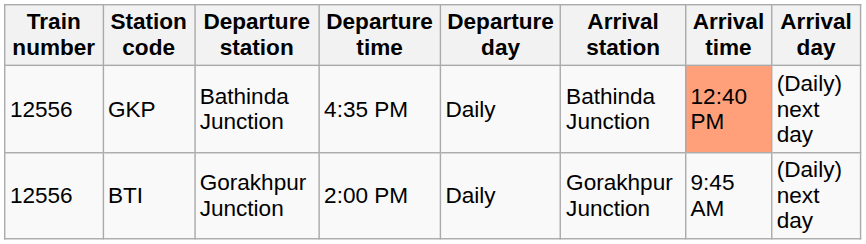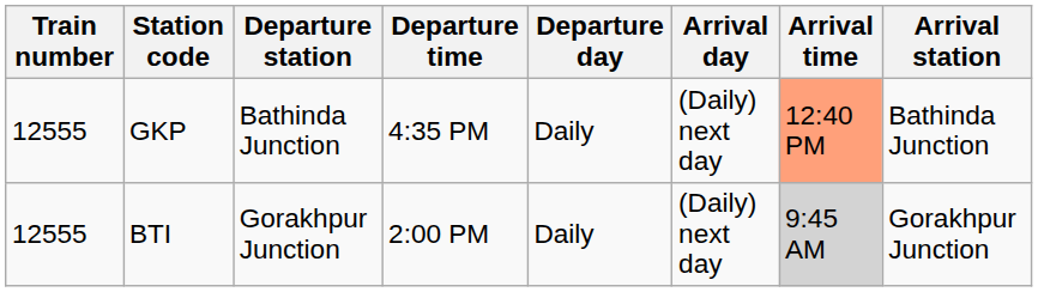 <table class="wikitable">
 <tr>
 <th>Train number</th>
 <th>Station code</th>
 <th>Departure station</th>
 <th>Departure time</th>
 <th>Departure day</th>
+<th>Arrival day</th>
+<th>Arrival time</th>
 <th>Arrival station</th>
-<th>Arrival time</th>
-<th>Arrival day</th>
 </tr>
 <tr>
-<td>12556</td>
+<td>12555</td>
 <td>GKP</td>
 <td>Bathinda Junction</td>
 <td>4:35 PM</td>
 <td>Daily</td>
+<td>(Daily) next day</td>
+<td style="background: lightsalmon;">12:40 PM</td>
 <td>Bathinda Junction</td>
-<td style="background: lightsalmon;">12:40 PM</td>
-<td>(Daily) next day</td>
 </tr>
 <tr>
-<td>12556</td>
+<td>12555</td>
 <td>BTI</td>
 <td>Gorakhpur Junction</td>
 <td>2:00 PM</td>
 <td>Daily</td>
+<td>(Daily) next day</td>
+<td style="background: lightgrey;">9:45 AM</td>
 <td>Gorakhpur Junction</td>
-<td>9:45 AM</td>
-<td>(Daily) next day</td>
 </tr>
 </table>
